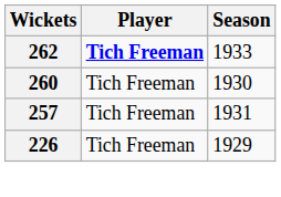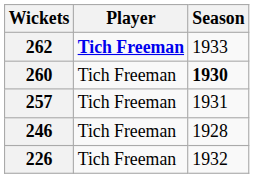 <table class="wikitable">
 <tr>
 <th>Wickets</th>
 <th>Player</th>
 <th>Season</th>
 </tr>
 <tr>
 <th>262</th>
 <td><strong><a href='#'>Tich Freeman</a></strong></td>
 <td>1933</td>
 </tr>
 <tr>
 <th>260</th>
 <td>Tich Freeman</td>
-<td>1930</td>
+<td><strong>1930</strong></td>
 </tr>
 <tr>
 <th>257</th>
 <td>Tich Freeman</td>
 <td>1931</td>
 </tr>
 <tr>
+<th>246</th>
+<td>Tich Freeman</td>
+<td>1928</td>
+</tr>
+<tr>
 <th>226</th>
 <td>Tich Freeman</td>
-<td>1929</td>
+<td>1932</td>
 </tr>
 </table>
